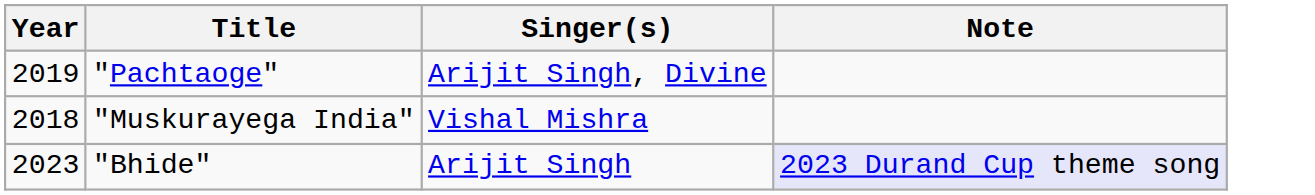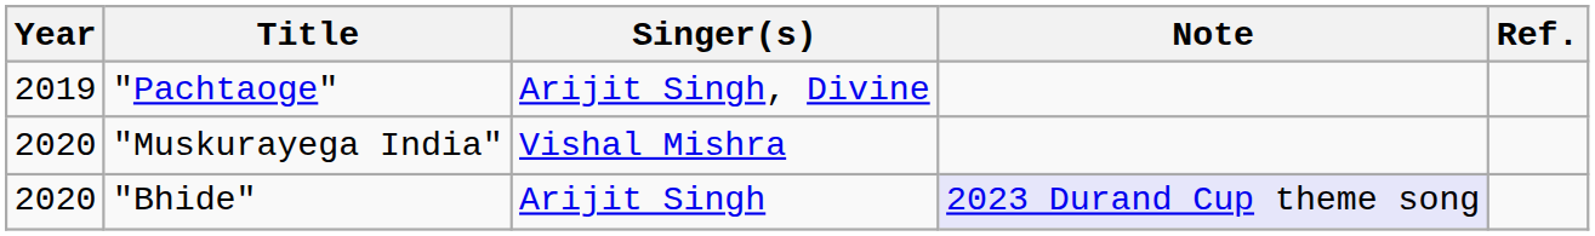 <table class="wikitable plainrowheaders unsortable" style="text-align: margin;">
 <tr>
 <th>Year</th>
 <th>Title</th>
 <th>Singer(s)</th>
 <th>Note</th>
+<th>Ref.</th>
 </tr>
 <tr>
 <td>2019</td>
 <td>"<a href='#'>Pachtaoge</a>"</td>
 <td><a href='#'>Arijit Singh</a>, <a href='#'>Divine</a></td>
 <td></td>
+<td></td>
 </tr>
 <tr>
-<td>2018</td>
+<td>2020</td>
 <td>"Muskurayega India"</td>
 <td><a href='#'>Vishal Mishra</a></td>
 <td></td>
+<td></td>
 </tr>
 <tr>
-<td>2023</td>
+<td>2020</td>
 <td>"Bhide"</td>
 <td><a href='#'>Arijit Singh</a></td>
 <td style="background: lavender;"><a href='#'>2023 Durand Cup</a> theme song</td>
+<td></td>
 </tr>
 </table>
